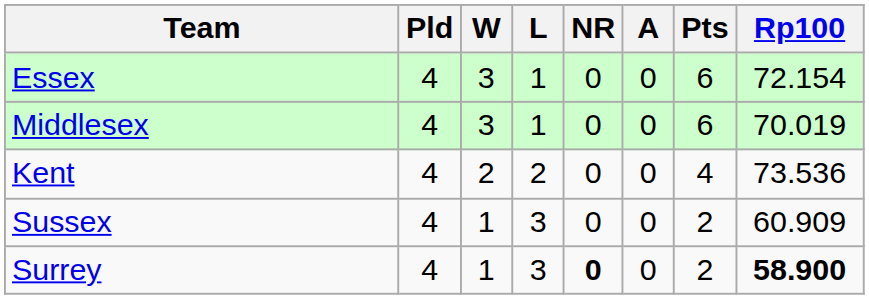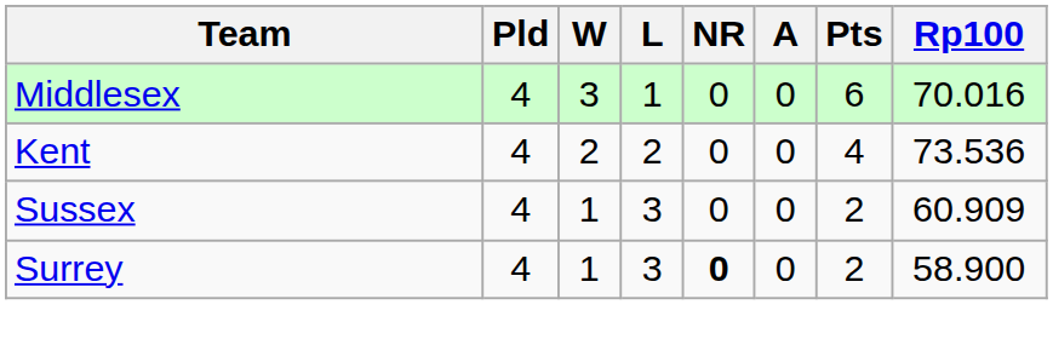 <table class="wikitable" style="text-align: center;">
 <tr>
 <th width=200>Team</th>
 <th width=20>Pld</th>
 <th width=20>W</th>
 <th width=20>L</th>
 <th width=20>NR</th>
 <th width=20>A</th>
 <th width=20>Pts</th>
 <th width=60><a href='#'>Rp100</a></th>
 </tr>
 <tr bgcolor="#ccffcc">
-<td align=left><a href='#'>Essex</a></td>
-<td>4</td>
-<td>3</td>
-<td>1</td>
-<td>0</td>
-<td>0</td>
-<td>6</td>
-<td>72.154</td>
-</tr>
-<tr bgcolor="#ccffcc">
 <td align=left><a href='#'>Middlesex</a></td>
 <td>4</td>
 <td>3</td>
 <td>1</td>
 <td>0</td>
 <td>0</td>
 <td>6</td>
-<td>70.019</td>
+<td>70.016</td>
 </tr>
 <tr>
 <td align=left><a href='#'>Kent</a></td>
 <td>4</td>
 <td>2</td>
 <td>2</td>
 <td>0</td>
 <td>0</td>
 <td>4</td>
 <td>73.536</td>
 </tr>
 <tr>
 <td align=left><a href='#'>Sussex</a></td>
 <td>4</td>
 <td>1</td>
 <td>3</td>
 <td>0</td>
 <td>0</td>
 <td>2</td>
 <td>60.909</td>
 </tr>
 <tr>
 <td align=left><a href='#'>Surrey</a></td>
 <td>4</td>
 <td>1</td>
 <td>3</td>
 <td><strong>0</strong></td>
 <td>0</td>
 <td>2</td>
-<td><strong>58.900</strong></td>
+<td>58.900</td>
 </tr>
 </table>
